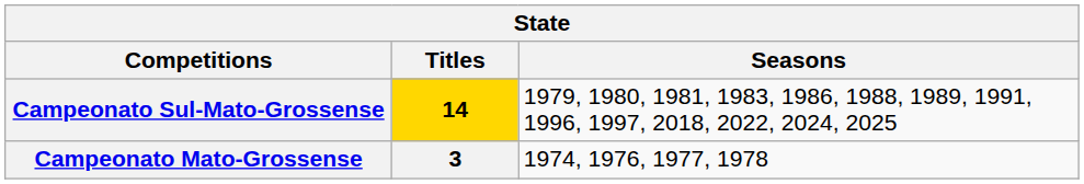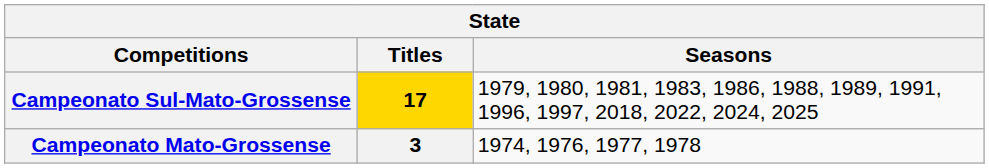 <table class="wikitable">
 <tr>
 <th colspan="3">State</th>
 </tr>
 <tr>
 <th style="width:260px">Competitions</th>
 <th style="width:80px">Titles</th>
 <th style="width:380px">Seasons</th>
 </tr>
 <tr>
 <th style="text-align:center"><a href='#'>Campeonato Sul-Mato-Grossense</a></th>
-<td bgcolor="gold" style="text-align:center"><strong>14</strong></td>
+<td bgcolor="gold" style="text-align:center"><strong>17</strong></td>
 <td align="left">1979, 1980, 1981, 1983, 1986, 1988, 1989, 1991, 1996, 1997, 2018, 2022, 2024, 2025</td>
 </tr>
 <tr>
 <th style="text-align:center"><a href='#'>Campeonato Mato-Grossense</a></th>
 <th style="text-align:center"><strong>3</strong></th>
 <td align="left">1974, 1976, 1977, 1978</td>
 </tr>
 </table>
